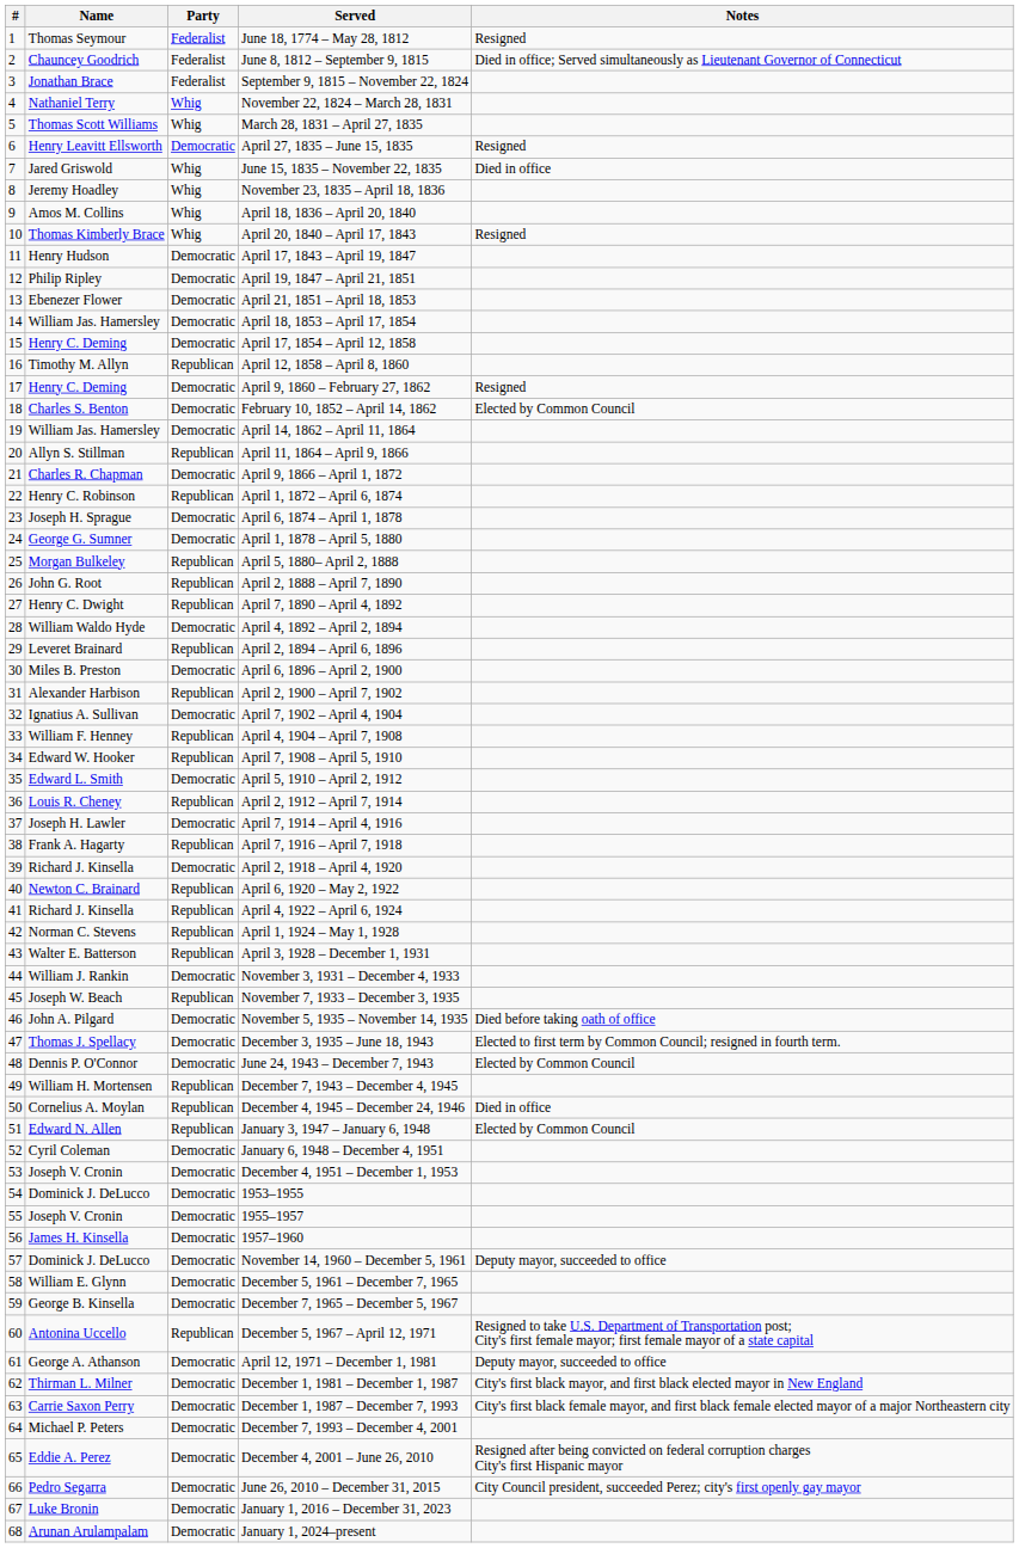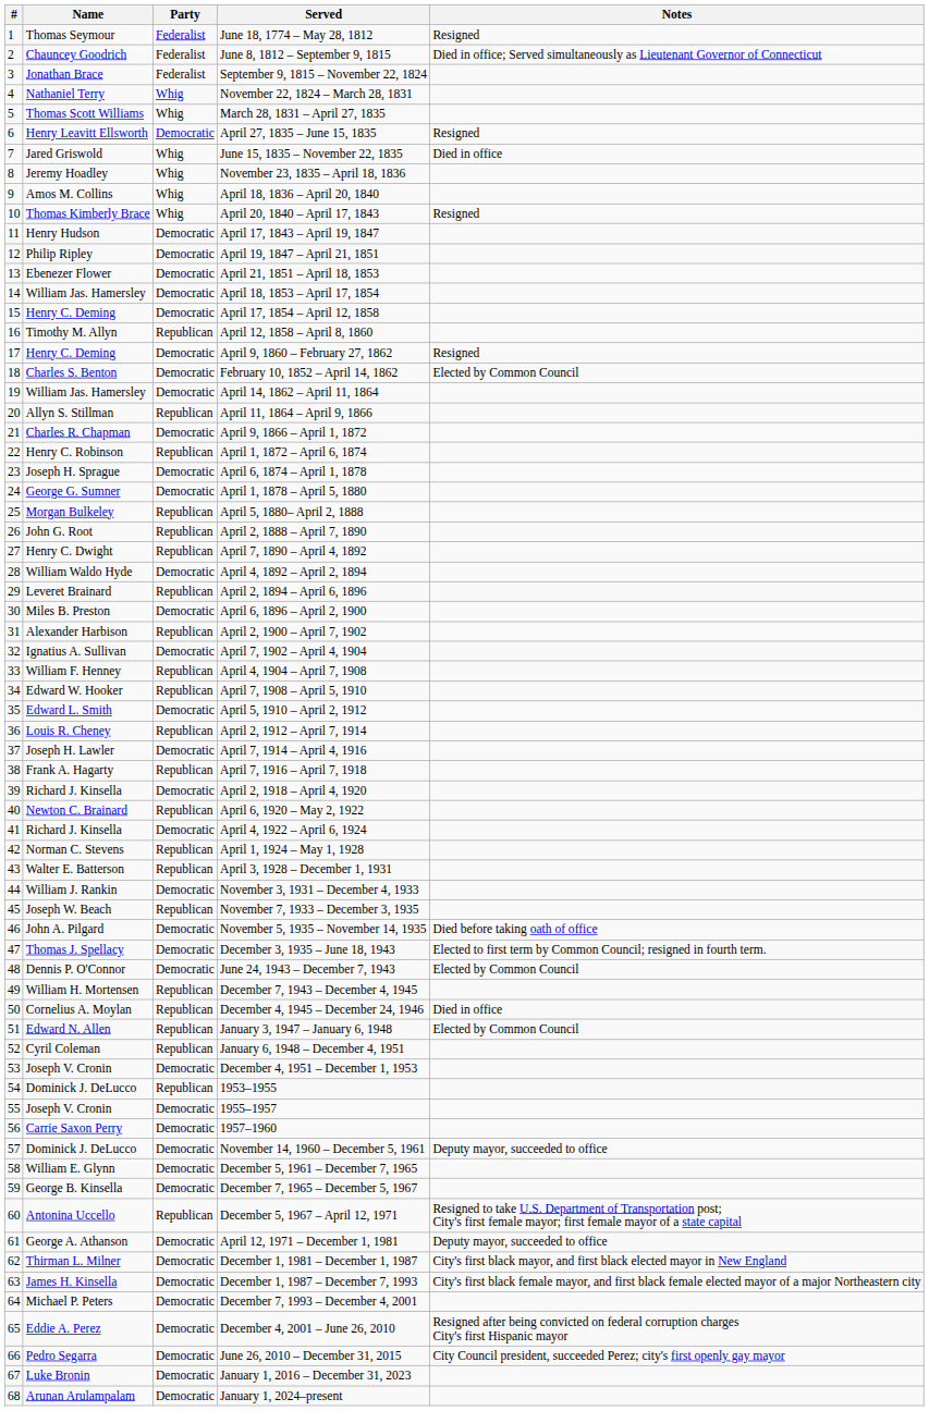 <table class="wikitable sortable">
 <tr>
 <th>#</th>
 <th>Name</th>
 <th>Party</th>
 <th>Served</th>
 <th>Notes</th>
 </tr>
 <tr>
 <td>1</td>
 <td>Thomas Seymour</td>
 <td><a href='#'>Federalist</a></td>
 <td>June 18, 1774 – May 28, 1812</td>
 <td>Resigned</td>
 </tr>
 <tr>
 <td>2</td>
 <td><a href='#'>Chauncey Goodrich</a></td>
 <td>Federalist</td>
 <td>June 8, 1812 – September 9, 1815</td>
 <td>Died in office; Served simultaneously as <a href='#'>Lieutenant Governor of Connecticut</a></td>
 </tr>
 <tr>
 <td>3</td>
 <td><a href='#'>Jonathan Brace</a></td>
 <td>Federalist</td>
 <td>September 9, 1815 – November 22, 1824</td>
 <td></td>
 </tr>
 <tr>
 <td>4</td>
 <td><a href='#'>Nathaniel Terry</a></td>
 <td><a href='#'>Whig</a></td>
 <td>November 22, 1824 – March 28, 1831</td>
 <td></td>
 </tr>
 <tr>
 <td>5</td>
 <td><a href='#'>Thomas Scott Williams</a></td>
 <td>Whig</td>
 <td>March 28, 1831 – April 27, 1835</td>
 <td></td>
 </tr>
 <tr>
 <td>6</td>
 <td><a href='#'>Henry Leavitt Ellsworth</a></td>
 <td><a href='#'>Democratic</a></td>
 <td>April 27, 1835 – June 15, 1835</td>
 <td>Resigned</td>
 </tr>
 <tr>
 <td>7</td>
 <td>Jared Griswold</td>
 <td>Whig</td>
 <td>June 15, 1835 – November 22, 1835</td>
 <td>Died in office</td>
 </tr>
 <tr>
 <td>8</td>
 <td>Jeremy Hoadley</td>
 <td>Whig</td>
 <td>November 23, 1835 – April 18, 1836</td>
 <td></td>
 </tr>
 <tr>
 <td>9</td>
 <td>Amos M. Collins</td>
 <td>Whig</td>
 <td>April 18, 1836 – April 20, 1840</td>
 <td></td>
 </tr>
 <tr>
 <td>10</td>
 <td><a href='#'>Thomas Kimberly Brace</a></td>
 <td>Whig</td>
 <td>April 20, 1840 – April 17, 1843</td>
 <td>Resigned</td>
 </tr>
 <tr>
 <td>11</td>
 <td>Henry Hudson</td>
 <td>Democratic</td>
 <td>April 17, 1843 – April 19, 1847</td>
 <td></td>
 </tr>
 <tr>
 <td>12</td>
 <td>Philip Ripley</td>
 <td>Democratic</td>
 <td>April 19, 1847 – April 21, 1851</td>
 <td></td>
 </tr>
 <tr>
 <td>13</td>
 <td>Ebenezer Flower</td>
 <td>Democratic</td>
 <td>April 21, 1851 – April 18, 1853</td>
 <td></td>
 </tr>
 <tr>
 <td>14</td>
 <td>William Jas. Hamersley</td>
 <td>Democratic</td>
 <td>April 18, 1853 – April 17, 1854</td>
 <td></td>
 </tr>
 <tr>
 <td>15</td>
 <td><a href='#'>Henry C. Deming</a></td>
 <td>Democratic</td>
 <td>April 17, 1854 – April 12, 1858</td>
 <td></td>
 </tr>
 <tr>
 <td>16</td>
 <td>Timothy M. Allyn</td>
 <td>Republican</td>
 <td>April 12, 1858 – April 8, 1860</td>
 <td></td>
 </tr>
 <tr>
 <td>17</td>
 <td><a href='#'>Henry C. Deming</a></td>
 <td>Democratic</td>
 <td>April 9, 1860 – February 27, 1862</td>
 <td>Resigned</td>
 </tr>
 <tr>
 <td>18</td>
 <td><a href='#'>Charles S. Benton</a></td>
 <td>Democratic</td>
 <td>February 10, 1852 – April 14, 1862</td>
 <td>Elected by Common Council</td>
 </tr>
 <tr>
 <td>19</td>
 <td>William Jas. Hamersley</td>
 <td>Democratic</td>
 <td>April 14, 1862 – April 11, 1864</td>
 <td></td>
 </tr>
 <tr>
 <td>20</td>
 <td>Allyn S. Stillman</td>
 <td>Republican</td>
 <td>April 11, 1864 – April 9, 1866</td>
 <td></td>
 </tr>
 <tr>
 <td>21</td>
 <td><a href='#'>Charles R. Chapman</a></td>
 <td>Democratic</td>
 <td>April 9, 1866 – April 1, 1872</td>
 <td></td>
 </tr>
 <tr>
 <td>22</td>
 <td>Henry C. Robinson</td>
 <td>Republican</td>
 <td>April 1, 1872 – April 6, 1874</td>
 <td></td>
 </tr>
 <tr>
 <td>23</td>
 <td>Joseph H. Sprague</td>
 <td>Democratic</td>
 <td>April 6, 1874 – April 1, 1878</td>
 <td></td>
 </tr>
 <tr>
 <td>24</td>
 <td><a href='#'>George G. Sumner</a></td>
 <td>Democratic</td>
 <td>April 1, 1878 – April 5, 1880</td>
 <td></td>
 </tr>
 <tr>
 <td>25</td>
 <td><a href='#'>Morgan Bulkeley</a></td>
 <td>Republican</td>
 <td>April 5, 1880– April 2, 1888</td>
 <td></td>
 </tr>
 <tr>
 <td>26</td>
 <td>John G. Root</td>
 <td>Republican</td>
 <td>April 2, 1888 – April 7, 1890</td>
 <td></td>
 </tr>
 <tr>
 <td>27</td>
 <td>Henry C. Dwight</td>
 <td>Republican</td>
 <td>April 7, 1890 – April 4, 1892</td>
 <td></td>
 </tr>
 <tr>
 <td>28</td>
 <td>William Waldo Hyde</td>
 <td>Democratic</td>
 <td>April 4, 1892 – April 2, 1894</td>
 <td></td>
 </tr>
 <tr>
 <td>29</td>
 <td>Leveret Brainard</td>
 <td>Republican</td>
 <td>April 2, 1894 – April 6, 1896</td>
 <td></td>
 </tr>
 <tr>
 <td>30</td>
 <td>Miles B. Preston</td>
 <td>Democratic</td>
 <td>April 6, 1896 – April 2, 1900</td>
 <td></td>
 </tr>
 <tr>
 <td>31</td>
 <td>Alexander Harbison</td>
 <td>Republican</td>
 <td>April 2, 1900 – April 7, 1902</td>
 <td></td>
 </tr>
 <tr>
 <td>32</td>
 <td>Ignatius A. Sullivan</td>
 <td>Democratic</td>
 <td>April 7, 1902 – April 4, 1904</td>
 <td></td>
 </tr>
 <tr>
 <td>33</td>
 <td>William F. Henney</td>
 <td>Republican</td>
 <td>April 4, 1904 – April 7, 1908</td>
 <td></td>
 </tr>
 <tr>
 <td>34</td>
 <td>Edward W. Hooker</td>
 <td>Republican</td>
 <td>April 7, 1908 – April 5, 1910</td>
 <td></td>
 </tr>
 <tr>
 <td>35</td>
 <td><a href='#'>Edward L. Smith</a></td>
 <td>Democratic</td>
 <td>April 5, 1910 – April 2, 1912</td>
 <td></td>
 </tr>
 <tr>
 <td>36</td>
 <td><a href='#'>Louis R. Cheney</a></td>
 <td>Republican</td>
 <td>April 2, 1912 – April 7, 1914</td>
 <td></td>
 </tr>
 <tr>
 <td>37</td>
 <td>Joseph H. Lawler</td>
 <td>Democratic</td>
 <td>April 7, 1914 – April 4, 1916</td>
 <td></td>
 </tr>
 <tr>
 <td>38</td>
 <td>Frank A. Hagarty</td>
 <td>Republican</td>
 <td>April 7, 1916 – April 7, 1918</td>
 <td></td>
 </tr>
 <tr>
 <td>39</td>
 <td>Richard J. Kinsella</td>
 <td>Democratic</td>
 <td>April 2, 1918 – April 4, 1920</td>
 <td></td>
 </tr>
 <tr>
 <td>40</td>
 <td><a href='#'>Newton C. Brainard</a></td>
 <td>Republican</td>
 <td>April 6, 1920 – May 2, 1922</td>
 <td></td>
 </tr>
 <tr>
 <td>41</td>
 <td>Richard J. Kinsella</td>
-<td>Republican</td>
+<td>Democratic</td>
 <td>April 4, 1922 – April 6, 1924</td>
 <td></td>
 </tr>
 <tr>
 <td>42</td>
 <td>Norman C. Stevens</td>
 <td>Republican</td>
 <td>April 1, 1924 – May 1, 1928</td>
 <td></td>
 </tr>
 <tr>
 <td>43</td>
 <td>Walter E. Batterson</td>
 <td>Republican</td>
 <td>April 3, 1928 – December 1, 1931</td>
 <td></td>
 </tr>
 <tr>
 <td>44</td>
 <td>William J. Rankin</td>
 <td>Democratic</td>
 <td>November 3, 1931 – December 4, 1933</td>
 <td></td>
 </tr>
 <tr>
 <td>45</td>
 <td>Joseph W. Beach</td>
 <td>Republican</td>
 <td>November 7, 1933 – December 3, 1935</td>
 <td></td>
 </tr>
 <tr>
 <td>46</td>
 <td>John A. Pilgard</td>
 <td>Democratic</td>
 <td>November 5, 1935 – November 14, 1935</td>
 <td>Died before taking <a href='#'>oath of office</a></td>
 </tr>
 <tr>
 <td>47</td>
 <td><a href='#'>Thomas J. Spellacy</a></td>
 <td>Democratic</td>
 <td>December 3, 1935 – June 18, 1943</td>
 <td>Elected to first term by Common Council; resigned in fourth term.</td>
 </tr>
 <tr>
 <td>48</td>
 <td>Dennis P. O'Connor</td>
 <td>Democratic</td>
 <td>June 24, 1943 – December 7, 1943</td>
 <td>Elected by Common Council</td>
 </tr>
 <tr>
 <td>49</td>
 <td>William H. Mortensen</td>
 <td>Republican</td>
 <td>December 7, 1943 – December 4, 1945</td>
 <td></td>
 </tr>
 <tr>
 <td>50</td>
 <td>Cornelius A. Moylan</td>
 <td>Republican</td>
 <td>December 4, 1945 – December 24, 1946</td>
 <td>Died in office</td>
 </tr>
 <tr>
 <td>51</td>
 <td><a href='#'>Edward N. Allen</a></td>
 <td>Republican</td>
 <td>January 3, 1947 – January 6, 1948</td>
 <td>Elected by Common Council</td>
 </tr>
 <tr>
 <td>52</td>
 <td>Cyril Coleman</td>
-<td>Democratic</td>
+<td>Republican</td>
 <td>January 6, 1948 – December 4, 1951</td>
 <td></td>
 </tr>
 <tr>
 <td>53</td>
 <td>Joseph V. Cronin</td>
 <td>Democratic</td>
 <td>December 4, 1951 – December 1, 1953</td>
 <td></td>
 </tr>
 <tr>
 <td>54</td>
 <td>Dominick J. DeLucco</td>
-<td>Democratic</td>
+<td>Republican</td>
 <td>1953–1955</td>
 <td></td>
 </tr>
 <tr>
 <td>55</td>
 <td>Joseph V. Cronin</td>
 <td>Democratic</td>
 <td>1955–1957</td>
 <td></td>
 </tr>
 <tr>
 <td>56</td>
-<td><a href='#'>James H. Kinsella</a></td>
+<td><a href='#'>Carrie Saxon Perry</a></td>
 <td>Democratic</td>
 <td>1957–1960</td>
 <td></td>
 </tr>
 <tr>
 <td>57</td>
 <td>Dominick J. DeLucco</td>
 <td>Democratic</td>
 <td>November 14, 1960 – December 5, 1961</td>
 <td>Deputy mayor, succeeded to office</td>
 </tr>
 <tr>
 <td>58</td>
 <td>William E. Glynn</td>
 <td>Democratic</td>
 <td>December 5, 1961 – December 7, 1965</td>
 <td></td>
 </tr>
 <tr>
 <td>59</td>
 <td>George B. Kinsella</td>
 <td>Democratic</td>
 <td>December 7, 1965 – December 5, 1967</td>
 <td></td>
 </tr>
 <tr>
 <td>60</td>
 <td><a href='#'>Antonina Uccello</a></td>
 <td>Republican</td>
 <td>December 5, 1967 – April 12, 1971</td>
 <td>Resigned to take <a href='#'>U.S. Department of Transportation</a> post;<br>City's first female mayor; first female mayor of a <a href='#'>state capital</a></td>
 </tr>
 <tr>
 <td>61</td>
 <td>George A. Athanson</td>
 <td>Democratic</td>
 <td>April 12, 1971 – December 1, 1981</td>
 <td>Deputy mayor, succeeded to office</td>
 </tr>
 <tr>
 <td>62</td>
 <td><a href='#'>Thirman L. Milner</a></td>
 <td>Democratic</td>
 <td>December 1, 1981 – December 1, 1987</td>
 <td>City's first black mayor, and first black elected mayor in <a href='#'>New England</a></td>
 </tr>
 <tr>
 <td>63</td>
-<td><a href='#'>Carrie Saxon Perry</a></td>
+<td><a href='#'>James H. Kinsella</a></td>
 <td>Democratic</td>
 <td>December 1, 1987 – December 7, 1993</td>
 <td>City's first black female mayor, and first black female elected mayor of a major Northeastern city</td>
 </tr>
 <tr>
 <td>64</td>
 <td>Michael P. Peters</td>
 <td>Democratic</td>
 <td>December 7, 1993 – December 4, 2001</td>
 <td></td>
 </tr>
 <tr>
 <td>65</td>
 <td><a href='#'>Eddie A. Perez</a></td>
 <td>Democratic</td>
 <td>December 4, 2001 – June 26, 2010</td>
 <td>Resigned after being convicted on federal corruption charges<br>City's first Hispanic mayor</td>
 </tr>
 <tr>
 <td>66</td>
 <td><a href='#'>Pedro Segarra</a></td>
 <td>Democratic</td>
 <td>June 26, 2010 – December 31, 2015</td>
 <td>City Council president, succeeded Perez; city's <a href='#'>first openly gay mayor</a></td>
 </tr>
 <tr>
 <td>67</td>
 <td><a href='#'>Luke Bronin</a></td>
 <td>Democratic</td>
 <td>January 1, 2016 – December 31, 2023</td>
 <td></td>
 </tr>
 <tr>
 <td>68</td>
 <td><a href='#'>Arunan Arulampalam</a></td>
 <td>Democratic</td>
 <td>January 1, 2024–present</td>
 <td></td>
 </tr>
 </table>
